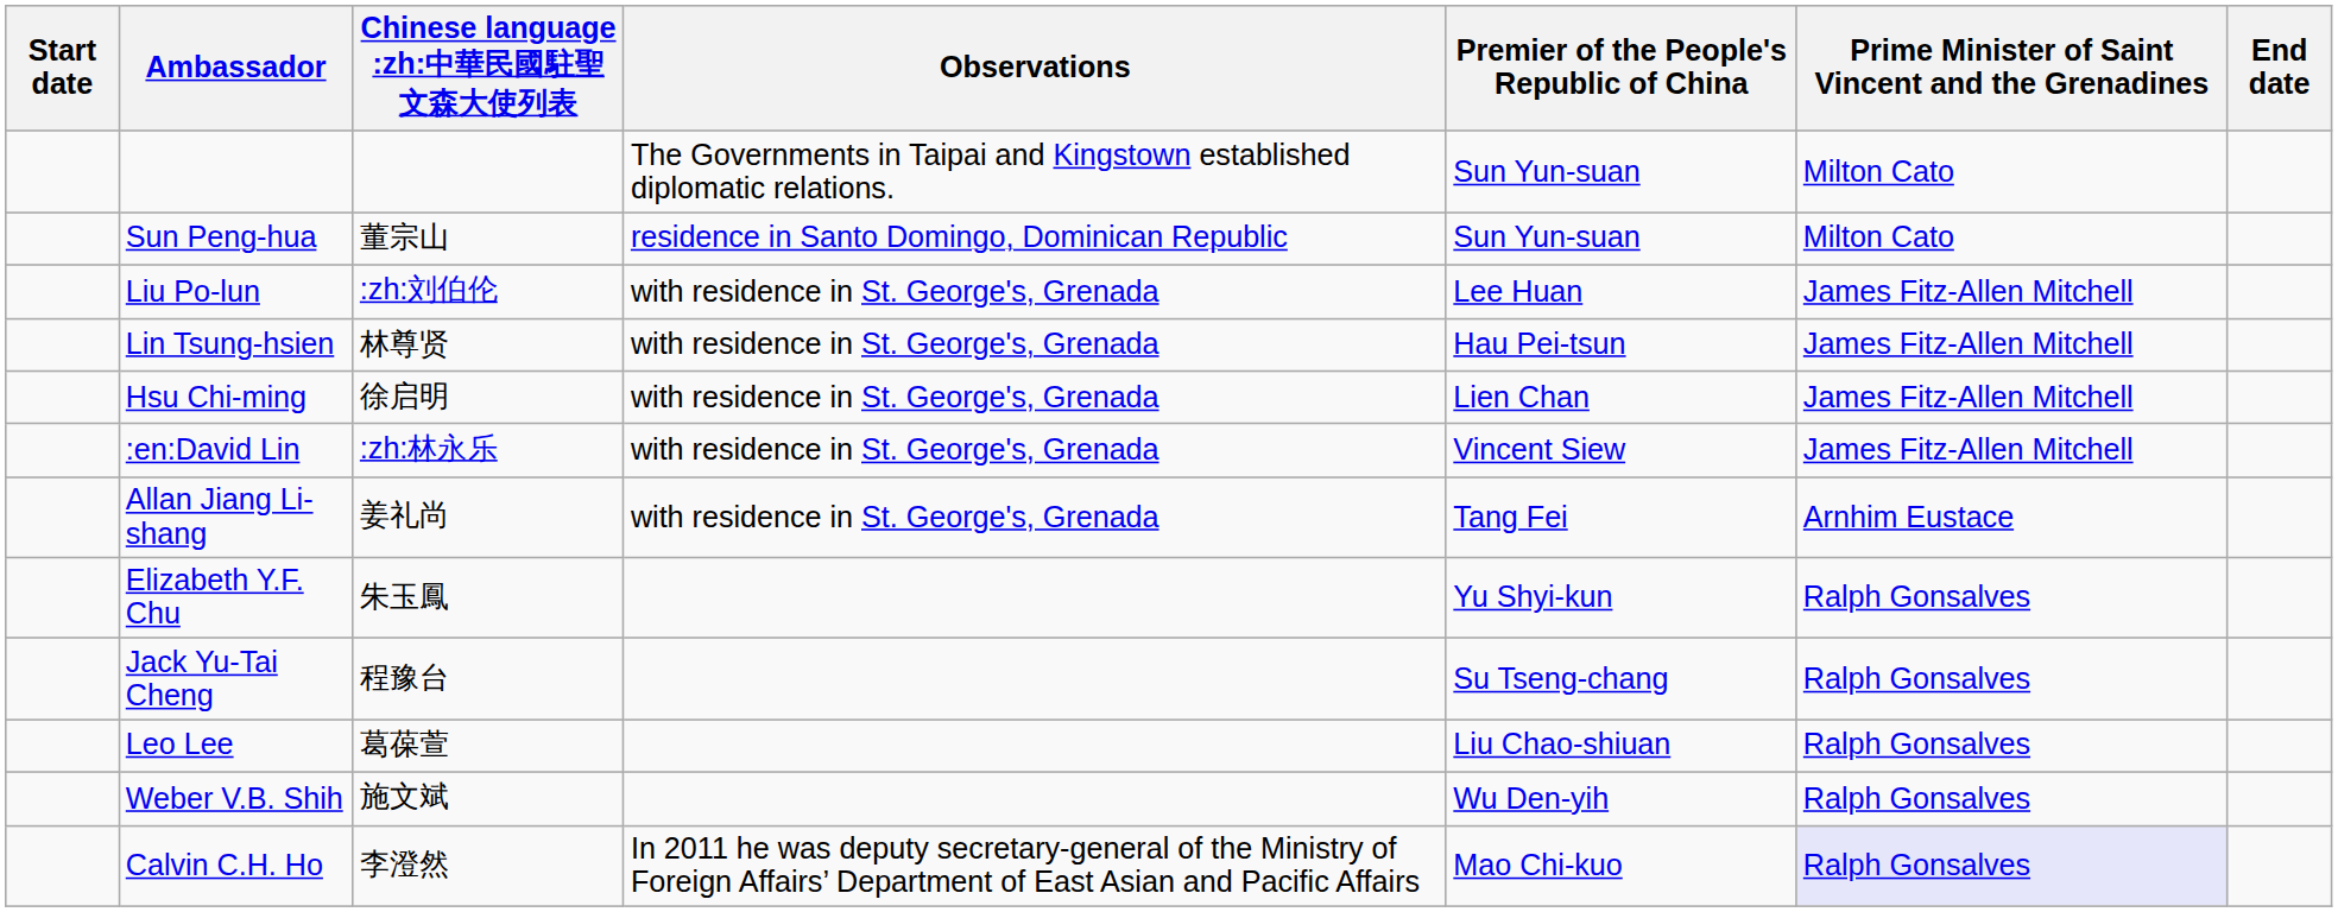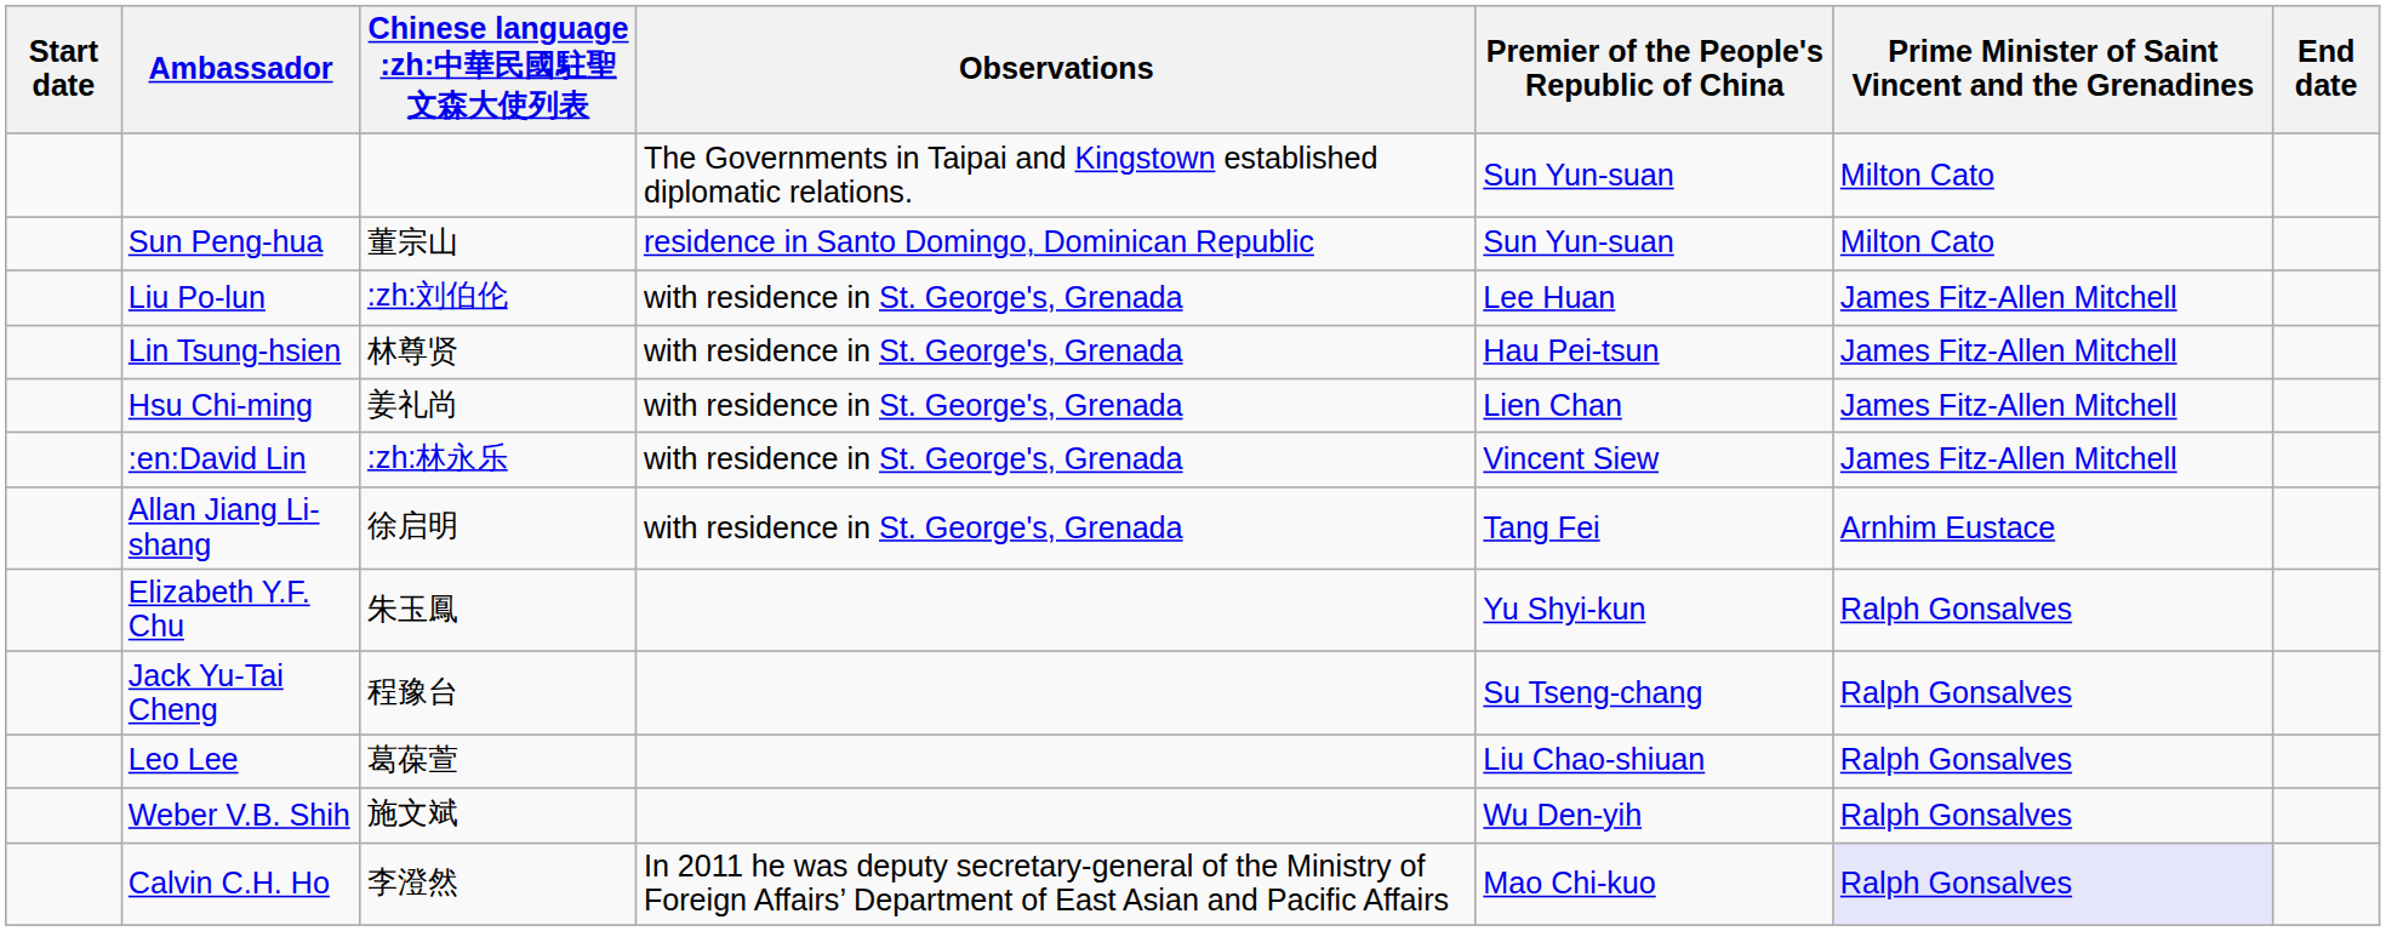 <table class="wikitable sortable">
 <tr>
 <th>Start date</th>
 <th><a href='#'>Ambassador</a></th>
 <th><a href='#'>Chinese language</a><br><a href='#'>:zh:中華民國駐聖文森大使列表</a></th>
 <th>Observations</th>
 <th>Premier of the People's Republic of China</th>
 <th>Prime Minister of Saint Vincent and the Grenadines</th>
 <th>End date</th>
 </tr>
 <tr>
 <td></td>
 <td></td>
 <td></td>
 <td>The Governments in Taipai and <a href='#'>Kingstown</a> established diplomatic relations.</td>
 <td><a href='#'>Sun Yun-suan</a></td>
 <td><a href='#'>Milton Cato</a></td>
 <td></td>
 </tr>
 <tr>
 <td></td>
 <td><a href='#'>Sun Peng-hua</a></td>
 <td>董宗山</td>
 <td><a href='#'>residence in Santo Domingo, Dominican Republic</a></td>
 <td><a href='#'>Sun Yun-suan</a></td>
 <td><a href='#'>Milton Cato</a></td>
 <td></td>
 </tr>
 <tr>
 <td></td>
 <td><a href='#'>Liu Po-lun</a></td>
 <td><a href='#'>:zh:刘伯伦</a></td>
 <td>with residence in <a href='#'>St. George's, Grenada</a></td>
 <td><a href='#'>Lee Huan</a></td>
 <td><a href='#'>James Fitz-Allen Mitchell</a></td>
 <td></td>
 </tr>
 <tr>
 <td></td>
 <td><a href='#'>Lin Tsung-hsien</a></td>
 <td>林尊贤</td>
 <td>with residence in <a href='#'>St. George's, Grenada</a></td>
 <td><a href='#'>Hau Pei-tsun</a></td>
 <td><a href='#'>James Fitz-Allen Mitchell</a></td>
 <td></td>
 </tr>
 <tr>
 <td></td>
 <td><a href='#'>Hsu Chi-ming</a></td>
-<td>徐启明</td>
+<td>姜礼尚</td>
 <td>with residence in <a href='#'>St. George's, Grenada</a></td>
 <td><a href='#'>Lien Chan</a></td>
 <td><a href='#'>James Fitz-Allen Mitchell</a></td>
 <td></td>
 </tr>
 <tr>
 <td></td>
 <td><a href='#'>:en:David Lin</a></td>
 <td><a href='#'>:zh:林永乐</a></td>
 <td>with residence in <a href='#'>St. George's, Grenada</a></td>
 <td><a href='#'>Vincent Siew</a></td>
 <td><a href='#'>James Fitz-Allen Mitchell</a></td>
 <td></td>
 </tr>
 <tr>
 <td></td>
 <td><a href='#'>Allan Jiang Li-shang</a></td>
-<td>姜礼尚</td>
+<td>徐启明</td>
 <td>with residence in <a href='#'>St. George's, Grenada</a></td>
 <td><a href='#'>Tang Fei</a></td>
 <td><a href='#'>Arnhim Eustace</a></td>
 <td></td>
 </tr>
 <tr>
 <td></td>
 <td><a href='#'>Elizabeth Y.F. Chu</a></td>
 <td>朱玉鳳</td>
 <td></td>
 <td><a href='#'>Yu Shyi-kun</a></td>
 <td><a href='#'>Ralph Gonsalves</a></td>
 <td></td>
 </tr>
 <tr>
 <td></td>
 <td><a href='#'>Jack Yu-Tai Cheng</a></td>
 <td>程豫台</td>
 <td></td>
 <td><a href='#'>Su Tseng-chang</a></td>
 <td><a href='#'>Ralph Gonsalves</a></td>
 <td></td>
 </tr>
 <tr>
 <td></td>
 <td><a href='#'>Leo Lee</a></td>
 <td>葛葆萱</td>
 <td></td>
 <td><a href='#'>Liu Chao-shiuan</a></td>
 <td><a href='#'>Ralph Gonsalves</a></td>
 <td></td>
 </tr>
 <tr>
 <td></td>
 <td><a href='#'>Weber V.B. Shih</a></td>
 <td>施文斌</td>
 <td></td>
 <td><a href='#'>Wu Den-yih</a></td>
 <td><a href='#'>Ralph Gonsalves</a></td>
 <td></td>
 </tr>
 <tr>
 <td></td>
 <td><a href='#'>Calvin C.H. Ho</a></td>
 <td>李澄然</td>
 <td>In 2011 he was deputy secretary-general of the Ministry of Foreign Affairs’ Department of East Asian and Pacific Affairs</td>
 <td><a href='#'>Mao Chi-kuo</a></td>
 <td style="background: lavender;"><a href='#'>Ralph Gonsalves</a></td>
 <td></td>
 </tr>
 </table>
